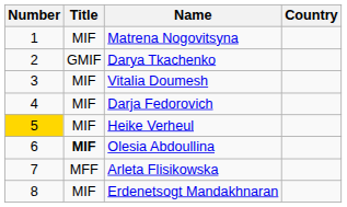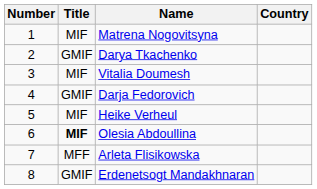 <table class=wikitable style="text-align: center;">
 <tr>
 <th>Number</th>
 <th>Title</th>
 <th>Name</th>
 <th>Country</th>
 </tr>
 <tr>
 <td>1</td>
 <td>MIF</td>
 <td align="left"><a href='#'>Matrena Nogovitsyna</a></td>
 <td align="left"></td>
 </tr>
 <tr>
 <td>2</td>
 <td>GMIF</td>
 <td align="left"><a href='#'>Darya Tkachenko</a></td>
 <td align="left"></td>
 </tr>
 <tr>
 <td>3</td>
 <td>MIF</td>
 <td align="left"><a href='#'>Vitalia Doumesh</a></td>
 <td align="left"></td>
 </tr>
 <tr>
 <td>4</td>
-<td>MIF</td>
+<td>GMIF</td>
 <td align="left"><a href='#'>Darja Fedorovich</a></td>
 <td align="left"></td>
 </tr>
 <tr>
-<td style="background: gold;">5</td>
+<td>5</td>
 <td>MIF</td>
 <td align="left"><a href='#'>Heike Verheul</a></td>
 <td align="left"></td>
 </tr>
 <tr>
 <td>6</td>
 <td><strong>MIF</strong></td>
 <td align="left"><a href='#'>Olesia Abdoullina</a></td>
 <td align="left"></td>
 </tr>
 <tr>
 <td>7</td>
 <td>MFF</td>
 <td align="left"><a href='#'>Arleta Flisikowska</a></td>
 <td align="left"></td>
 </tr>
 <tr>
 <td>8</td>
-<td>MIF</td>
+<td>GMIF</td>
 <td align="left"><a href='#'>Erdenetsogt Mandakhnaran</a></td>
 <td align="left"></td>
 </tr>
 </table>
